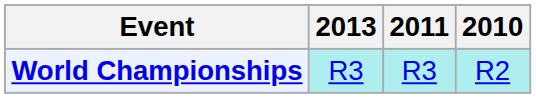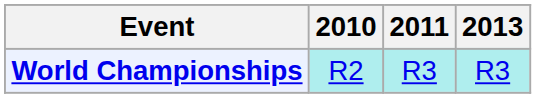 <table class="wikitable" style="font-size: 90%; text-align:center">
 <tr>
 <th>Event</th>
+<th>2010</th>
+<th>2011</th>
 <th>2013</th>
-<th>2011</th>
-<th>2010</th>
 </tr>
 <tr>
 <td bgcolor="#ECF2FF"; align="left"><strong><a href='#'>World Championships</a></strong></td>
+<td bgcolor=AFEEEE><a href='#'>R2</a></td>
 <td bgcolor=AFEEEE><a href='#'>R3</a></td>
 <td bgcolor=AFEEEE><a href='#'>R3</a></td>
-<td bgcolor=AFEEEE><a href='#'>R2</a></td>
 </tr>
 </table>
